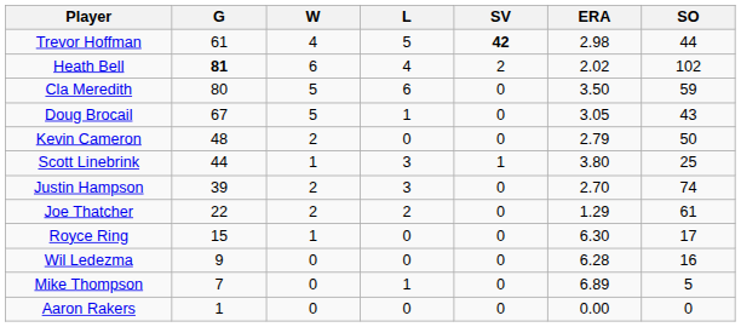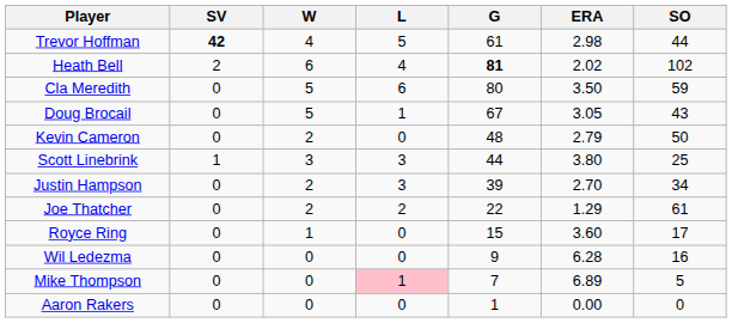 <table class="wikitable sortable">
 <tr>
 <th bgcolor="#DDDDFF" width="16%">Player</th>
-<th bgcolor="#DDDDFF" width="9%">G</th>
+<th bgcolor="#DDDDFF" width="9%">SV</th>
 <th bgcolor="#DDDDFF" width="9%">W</th>
 <th bgcolor="#DDDDFF" width="9%">L</th>
-<th bgcolor="#DDDDFF" width="9%">SV</th>
+<th bgcolor="#DDDDFF" width="9%">G</th>
 <th bgcolor="#DDDDFF" width="9%">ERA</th>
 <th bgcolor="#DDDDFF" width="9%">SO</th>
 </tr>
 <tr align=center>
 <td><a href='#'>Trevor Hoffman</a></td>
-<td>61</td>
+<td><strong>42</strong></td>
 <td>4</td>
 <td>5</td>
-<td><strong>42</strong></td>
+<td>61</td>
 <td>2.98</td>
 <td>44</td>
 </tr>
 <tr align=center>
 <td><a href='#'>Heath Bell</a></td>
-<td><strong>81</strong></td>
+<td>2</td>
 <td>6</td>
 <td>4</td>
-<td>2</td>
+<td><strong>81</strong></td>
 <td>2.02</td>
 <td>102</td>
 </tr>
 <tr align=center>
 <td><a href='#'>Cla Meredith</a></td>
-<td>80</td>
+<td>0</td>
 <td>5</td>
 <td>6</td>
-<td>0</td>
+<td>80</td>
 <td>3.50</td>
 <td>59</td>
 </tr>
 <tr align=center>
 <td><a href='#'>Doug Brocail</a></td>
-<td>67</td>
+<td>0</td>
 <td>5</td>
 <td>1</td>
-<td>0</td>
+<td>67</td>
 <td>3.05</td>
 <td>43</td>
 </tr>
 <tr align=center>
 <td><a href='#'>Kevin Cameron</a></td>
-<td>48</td>
+<td>0</td>
 <td>2</td>
 <td>0</td>
-<td>0</td>
+<td>48</td>
 <td>2.79</td>
 <td>50</td>
 </tr>
 <tr align=center>
 <td><a href='#'>Scott Linebrink</a></td>
-<td>44</td>
 <td>1</td>
 <td>3</td>
-<td>1</td>
+<td>3</td>
+<td>44</td>
 <td>3.80</td>
 <td>25</td>
 </tr>
 <tr align=center>
 <td><a href='#'>Justin Hampson</a></td>
-<td>39</td>
+<td>0</td>
 <td>2</td>
 <td>3</td>
-<td>0</td>
+<td>39</td>
 <td>2.70</td>
-<td>74</td>
+<td>34</td>
 </tr>
 <tr align=center>
 <td><a href='#'>Joe Thatcher</a></td>
-<td>22</td>
+<td>0</td>
 <td>2</td>
 <td>2</td>
-<td>0</td>
+<td>22</td>
 <td>1.29</td>
 <td>61</td>
 </tr>
 <tr align=center>
 <td><a href='#'>Royce Ring</a></td>
-<td>15</td>
+<td>0</td>
 <td>1</td>
 <td>0</td>
-<td>0</td>
-<td>6.30</td>
+<td>15</td>
+<td>3.60</td>
 <td>17</td>
 </tr>
 <tr align=center>
 <td><a href='#'>Wil Ledezma</a></td>
-<td>9</td>
 <td>0</td>
 <td>0</td>
 <td>0</td>
+<td>9</td>
 <td>6.28</td>
 <td>16</td>
 </tr>
 <tr align=center>
 <td><a href='#'>Mike Thompson</a></td>
+<td>0</td>
+<td>0</td>
+<td style="background: pink;">1</td>
 <td>7</td>
-<td>0</td>
-<td>1</td>
-<td>0</td>
 <td>6.89</td>
 <td>5</td>
 </tr>
 <tr align=center>
 <td><a href='#'>Aaron Rakers</a></td>
-<td>1</td>
 <td>0</td>
 <td>0</td>
 <td>0</td>
+<td>1</td>
 <td>0.00</td>
 <td>0</td>
 </tr>
 </table>
